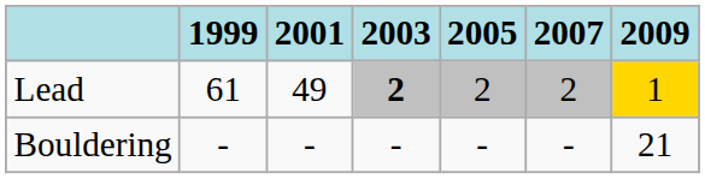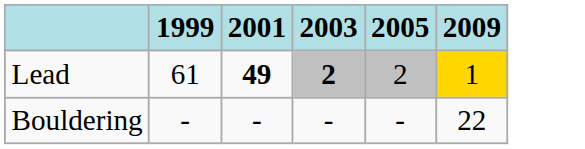 <table class="wikitable" style="text-align: center">
 <tr>
 <th style="background: #b0e0e6"></th>
 <th style="background: #b0e0e6">1999</th>
 <th style="background: #b0e0e6">2001</th>
 <th style="background: #b0e0e6">2003</th>
 <th style="background: #b0e0e6">2005</th>
-<th style="background: #b0e0e6">2007</th>
 <th style="background: #b0e0e6">2009</th>
 </tr>
 <tr>
 <td align="left">Lead</td>
 <td>61</td>
-<td>49</td>
+<td><strong>49</strong></td>
 <td style="background: silver"><strong>2</strong></td>
-<td style="background: silver">2</td>
 <td style="background: silver">2</td>
 <td style="background: gold">1</td>
 </tr>
 <tr>
 <td align="left">Bouldering</td>
 <td>-</td>
 <td>-</td>
 <td>-</td>
 <td>-</td>
-<td>-</td>
-<td>21</td>
+<td>22</td>
 </tr>
 </table>
